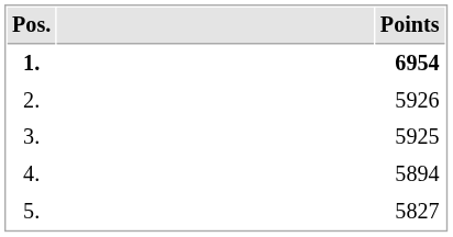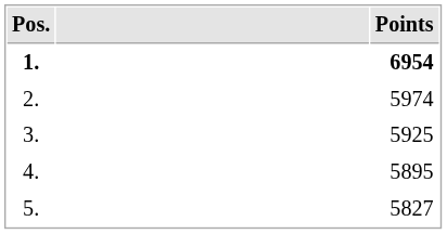 <table cellspacing="1" cellpadding="3" style="border:1px solid #AAAAAA;font-size:90%">
 <tr bgcolor="#E4E4E4">
 <th style="border-bottom:1px solid #AAAAAA" width=10>Pos.</th>
 <th style="border-bottom:1px solid #AAAAAA" width=200></th>
 <th style="border-bottom:1px solid #AAAAAA" width=20>Points</th>
 </tr>
 <tr>
 <td align="center"><strong>1.</strong></td>
 <td><strong></strong></td>
 <td align="right"><strong>6954</strong></td>
 </tr>
 <tr>
 <td align="center">2.</td>
 <td></td>
-<td align="right">5926</td>
+<td align="right">5974</td>
 </tr>
 <tr>
 <td align="center">3.</td>
 <td></td>
 <td align="right">5925</td>
 </tr>
 <tr>
 <td align="center">4.</td>
 <td></td>
-<td align="right">5894</td>
+<td align="right">5895</td>
 </tr>
 <tr>
 <td align="center">5.</td>
 <td></td>
 <td align="right">5827</td>
 </tr>
 </table>
